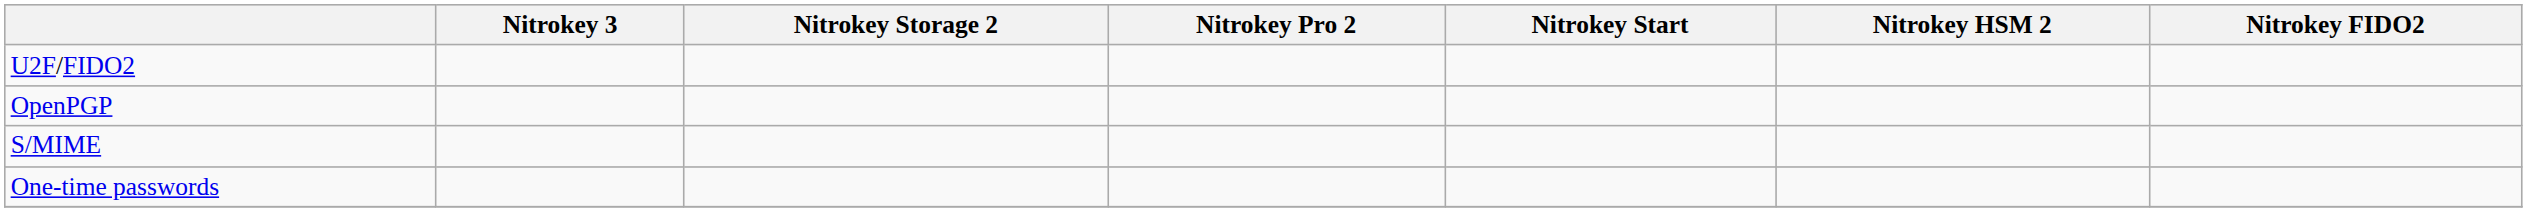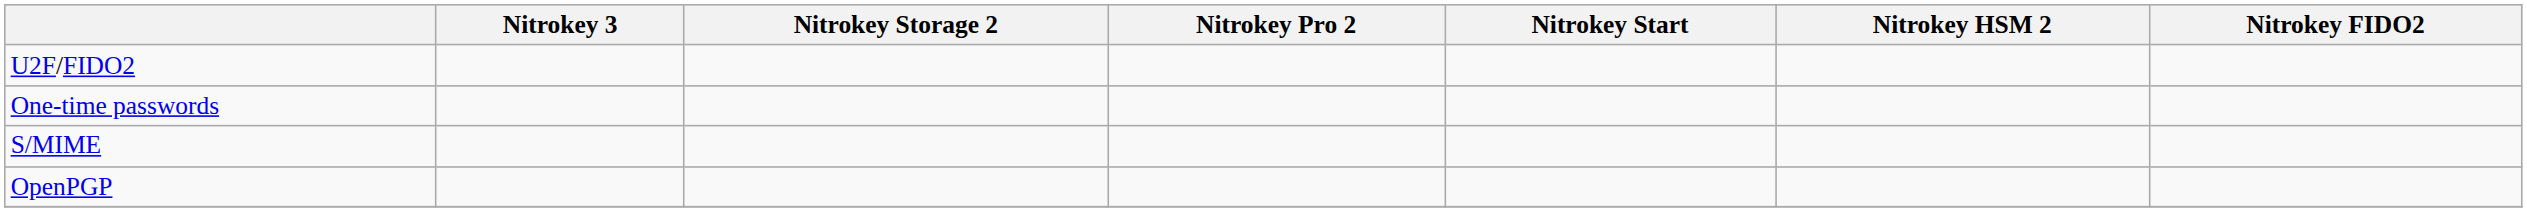 <table class="wikitable"  width="100%">
 <tr>
 <th></th>
 <th>Nitrokey 3</th>
 <th>Nitrokey Storage 2</th>
 <th>Nitrokey Pro 2</th>
 <th>Nitrokey Start</th>
 <th>Nitrokey HSM 2</th>
 <th>Nitrokey FIDO2</th>
 </tr>
 <tr>
 <td><a href='#'>U2F</a>/<a href='#'>FIDO2</a></td>
 <td></td>
 <td></td>
 <td></td>
 <td></td>
 <td></td>
 <td></td>
 </tr>
 <tr>
-<td><a href='#'>OpenPGP</a></td>
+<td><a href='#'>One-time passwords</a></td>
 <td></td>
 <td></td>
 <td></td>
 <td></td>
 <td></td>
 <td></td>
 </tr>
 <tr>
 <td><a href='#'>S/MIME</a></td>
 <td></td>
 <td></td>
 <td></td>
 <td></td>
 <td></td>
 <td></td>
 </tr>
 <tr>
-<td><a href='#'>One-time passwords</a></td>
+<td><a href='#'>OpenPGP</a></td>
 <td></td>
 <td></td>
 <td></td>
 <td></td>
 <td></td>
 <td></td>
 </tr>
 <tr>
 </tr>
 </table>
